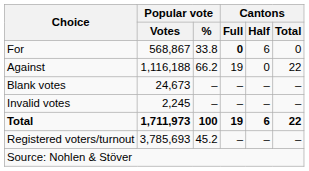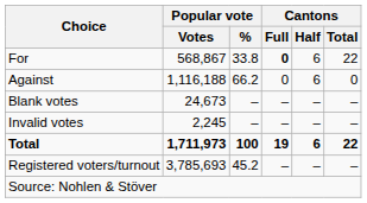 <table class=wikitable style=text-align:right>
 <tr>
 <th rowspan=2>Choice</th>
 <th colspan=2>Popular vote</th>
 <th colspan=3>Cantons</th>
 </tr>
 <tr>
 <th>Votes</th>
 <th>%</th>
 <th>Full</th>
 <th>Half</th>
 <th>Total</th>
 </tr>
 <tr>
 <td align=left>For</td>
 <td>568,867</td>
 <td>33.8</td>
 <td><strong>0</strong></td>
 <td>6</td>
-<td>0</td>
+<td>22</td>
 </tr>
 <tr>
 <td align=left>Against</td>
 <td>1,116,188</td>
 <td>66.2</td>
-<td>19</td>
 <td>0</td>
-<td>22</td>
+<td>6</td>
+<td>0</td>
 </tr>
 <tr>
 <td align=left>Blank votes</td>
 <td>24,673</td>
 <td>–</td>
 <td>–</td>
 <td>–</td>
 <td>–</td>
 </tr>
 <tr>
 <td align=left>Invalid votes</td>
 <td>2,245</td>
 <td>–</td>
 <td>–</td>
 <td>–</td>
 <td>–</td>
 </tr>
 <tr>
 <td align=left><strong>Total</strong></td>
 <td><strong>1,711,973</strong></td>
 <td><strong>100</strong></td>
 <td><strong>19</strong></td>
 <td><strong>6</strong></td>
 <td><strong>22</strong></td>
 </tr>
 <tr>
 <td align=left>Registered voters/turnout</td>
 <td>3,785,693</td>
 <td>45.2</td>
 <td>–</td>
 <td>–</td>
 <td>–</td>
 </tr>
 <tr>
 <td align=left colspan=11>Source: Nohlen & Stöver</td>
 </tr>
 </table>
